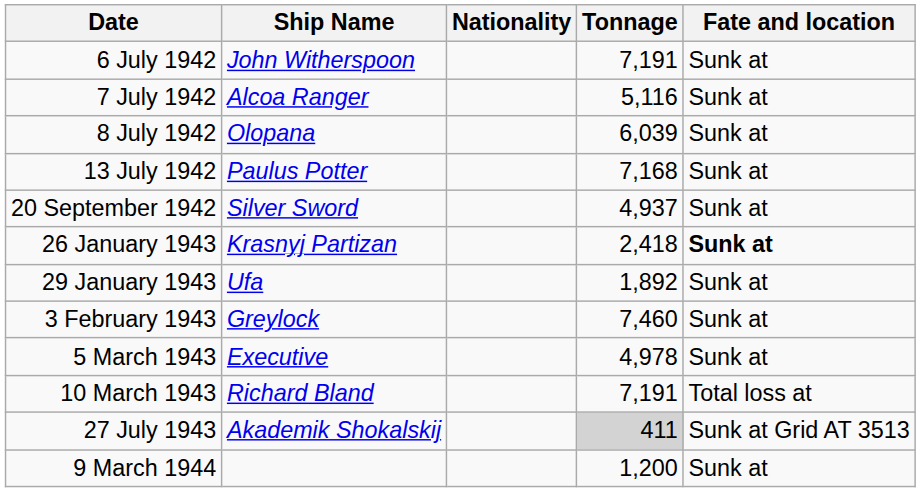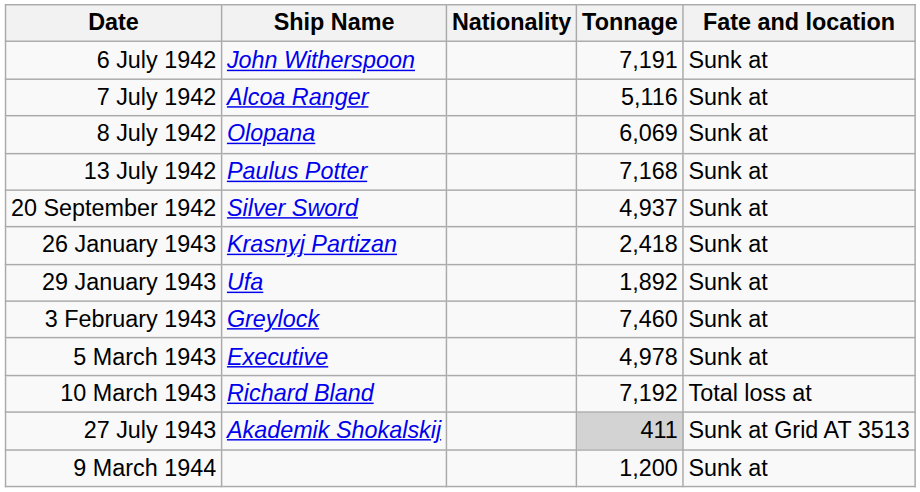 <table class="wikitable sortable" style="margin: 1em auto 1em auto;">
 <tr>
 <th>Date</th>
 <th>Ship Name</th>
 <th>Nationality</th>
 <th>Tonnage</th>
 <th>Fate and location</th>
 </tr>
 <tr>
 <td align="right">6 July 1942</td>
 <td align="left"><a href='#'><em>John Witherspoon</em></a></td>
 <td align="left"></td>
 <td align="right">7,191</td>
 <td align="left">Sunk at </td>
 </tr>
 <tr>
 <td align="right">7 July 1942</td>
 <td align="left"><a href='#'><em>Alcoa Ranger</em></a></td>
 <td align="left"></td>
 <td align="right">5,116</td>
 <td align="left">Sunk at </td>
 </tr>
 <tr>
 <td align="right">8 July 1942</td>
 <td align="left"><a href='#'><em>Olopana</em></a></td>
 <td align="left"></td>
-<td align="right">6,039</td>
+<td align="right">6,069</td>
 <td align="left">Sunk at </td>
 </tr>
 <tr>
 <td align="right">13 July 1942</td>
 <td align="left"><a href='#'><em>Paulus Potter</em></a></td>
 <td align="left"></td>
 <td align="right">7,168</td>
 <td align="left">Sunk at </td>
 </tr>
 <tr>
 <td align="right">20 September 1942</td>
 <td align="left"><a href='#'><em>Silver Sword</em></a></td>
 <td align="left"></td>
 <td align="right">4,937</td>
 <td align="left">Sunk at </td>
 </tr>
 <tr>
 <td align="right">26 January 1943</td>
 <td align="left"><a href='#'><em>Krasnyj Partizan</em></a></td>
 <td align="left"></td>
 <td align="right">2,418</td>
-<td align="left"><strong>Sunk at </strong></td>
+<td align="left">Sunk at </td>
 </tr>
 <tr>
 <td align="right">29 January 1943</td>
 <td align="left"><a href='#'><em>Ufa</em></a></td>
 <td align="left"></td>
 <td align="right">1,892</td>
 <td align="left">Sunk at </td>
 </tr>
 <tr>
 <td align="right">3 February 1943</td>
 <td align="left"><a href='#'><em>Greylock</em></a></td>
 <td align="left"></td>
 <td align="right">7,460</td>
 <td align="left">Sunk at </td>
 </tr>
 <tr>
 <td align="right">5 March 1943</td>
 <td align="left"><a href='#'><em>Executive</em></a></td>
 <td align="left"></td>
 <td align="right">4,978</td>
 <td align="left">Sunk at </td>
 </tr>
 <tr>
 <td align="right">10 March 1943</td>
 <td align="left"><a href='#'><em>Richard Bland</em></a></td>
 <td align="left"></td>
-<td align="right">7,191</td>
+<td align="right">7,192</td>
 <td align="left">Total loss at </td>
 </tr>
 <tr>
 <td align="right">27 July 1943</td>
 <td align="left"><a href='#'><em>Akademik Shokalskij</em></a></td>
 <td align="left"></td>
 <td align="right" style="background: lightgrey;">411</td>
 <td align="left">Sunk at Grid AT 3513</td>
 </tr>
 <tr>
 <td align="right">9 March 1944</td>
 <td align="left"></td>
 <td align="left"></td>
 <td align="right">1,200</td>
 <td align="left">Sunk at </td>
 </tr>
 </table>
